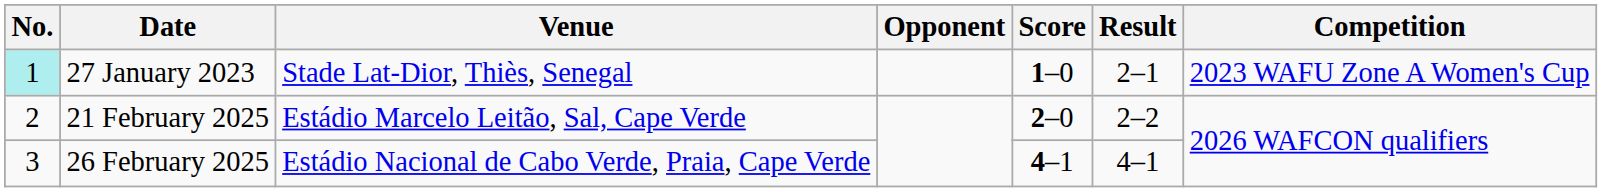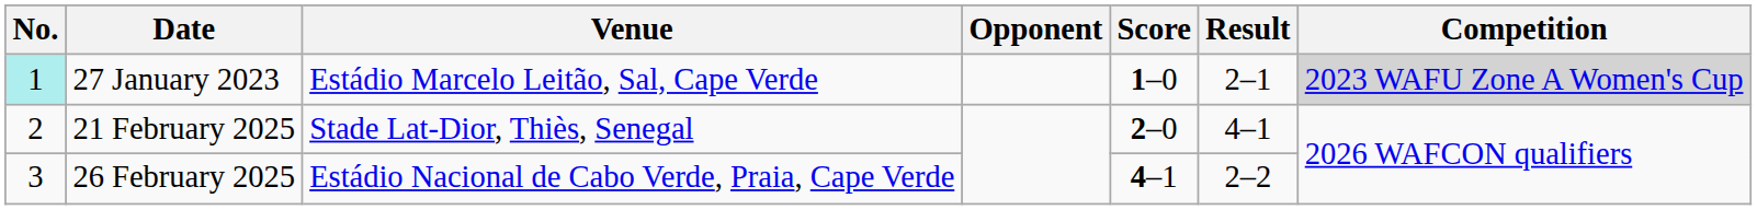 <table class="wikitable sortable">
 <tr>
 <th scope="col">No.</th>
 <th scope="col">Date</th>
 <th scope="col">Venue</th>
 <th scope="col">Opponent</th>
 <th scope="col">Score</th>
 <th scope="col">Result</th>
 <th scope="col">Competition</th>
 </tr>
 <tr>
 <td align="center" style="background: paleturquoise;">1</td>
 <td>27 January 2023</td>
-<td><a href='#'>Stade Lat-Dior</a>, <a href='#'>Thiès</a>, <a href='#'>Senegal</a></td>
+<td><a href='#'>Estádio Marcelo Leitão</a>, <a href='#'>Sal, Cape Verde</a></td>
 <td></td>
 <td align="center"><strong>1</strong>–0</td>
 <td align="center">2–1</td>
-<td><a href='#'>2023 WAFU Zone A Women's Cup</a></td>
+<td style="background: lightgrey;"><a href='#'>2023 WAFU Zone A Women's Cup</a></td>
 </tr>
 <tr>
 <td align="center">2</td>
 <td>21 February 2025</td>
-<td><a href='#'>Estádio Marcelo Leitão</a>, <a href='#'>Sal, Cape Verde</a></td>
+<td><a href='#'>Stade Lat-Dior</a>, <a href='#'>Thiès</a>, <a href='#'>Senegal</a></td>
 <td rowspan=2></td>
 <td align="center"><strong>2</strong>–0</td>
-<td align="center">2–2</td>
+<td align="center">4–1</td>
 <td rowspan=2><a href='#'>2026 WAFCON qualifiers</a></td>
 </tr>
 <tr>
 <td align="center">3</td>
 <td>26 February 2025</td>
 <td><a href='#'>Estádio Nacional de Cabo Verde</a>, <a href='#'>Praia</a>, <a href='#'>Cape Verde</a></td>
 <td align="center"><strong>4</strong>–1</td>
-<td align="center">4–1</td>
+<td align="center">2–2</td>
 </tr>
 </table>
